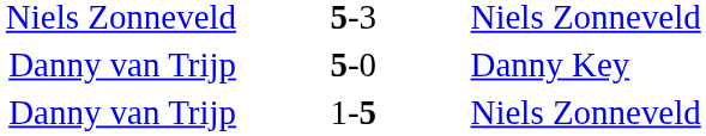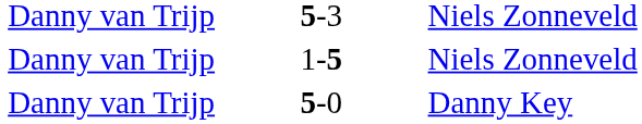 <table style="text-align:center">
 <tr>
 <th width=223></th>
 <th width=100></th>
 <th width=223></th>
 </tr>
 <tr>
-<td align=right><a href='#'>Niels Zonneveld</a> </td>
+<td align=right><a href='#'>Danny van Trijp</a> </td>
 <td><strong>5</strong>-3</td>
+<td align=left> <a href='#'>Niels Zonneveld</a></td>
+</tr>
+<tr>
+<td align=right><a href='#'>Danny van Trijp</a> </td>
+<td>1-<strong>5</strong></td>
 <td align=left> <a href='#'>Niels Zonneveld</a></td>
 </tr>
 <tr>
 <td align=right><a href='#'>Danny van Trijp</a> </td>
 <td><strong>5</strong>-0</td>
 <td align=left> <a href='#'>Danny Key</a></td>
 </tr>
-<tr>
-<td align=right><a href='#'>Danny van Trijp</a> </td>
-<td>1-<strong>5</strong></td>
-<td align=left> <a href='#'>Niels Zonneveld</a></td>
-</tr>
 </table>
